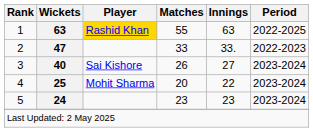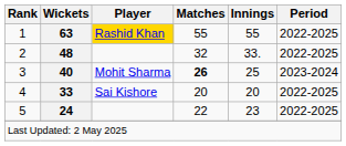 <table class="wikitable sortable">
 <tr>
 <th scope=col>Rank</th>
 <th scope=col>Wickets</th>
 <th scope=col>Player</th>
 <th scope=col>Matches</th>
 <th scope=col>Innings</th>
 <th scope=col>Period</th>
 </tr>
 <tr>
 <td align=center>1</td>
 <th scope=row style=text-align:center;>63</th>
 <td style="background: gold;"><a href='#'>Rashid Khan</a></td>
 <td align="center">55</td>
-<td align="center">63</td>
+<td align="center">55</td>
 <td>2022-2025</td>
 </tr>
 <tr>
 <td align=center>2</td>
-<th scope=row style=text-align:center;>47</th>
+<th scope=row style=text-align:center;>48</th>
 <td></td>
-<td align="center">33</td>
+<td align="center">32</td>
 <td align="center">33.</td>
-<td>2022-2023</td>
+<td>2022-2025</td>
 </tr>
 <tr>
 <td align=center>3</td>
 <th scope=row style=text-align:center;>40</th>
-<td><a href='#'>Sai Kishore</a></td>
-<td align="center">26</td>
-<td align="center">27</td>
+<td><a href='#'>Mohit Sharma</a></td>
+<td align="center"><strong>26</strong></td>
+<td align="center">25</td>
 <td>2023-2024</td>
 </tr>
 <tr>
 <td align=center>4</td>
-<th scope=row style=text-align:center;>25</th>
-<td><a href='#'>Mohit Sharma</a></td>
+<th scope=row style=text-align:center;>33</th>
+<td><a href='#'>Sai Kishore</a></td>
 <td align="center">20</td>
-<td align="center">22</td>
-<td>2023-2024</td>
+<td align="center">20</td>
+<td>2022-2025</td>
 </tr>
 <tr>
 <td align=center>5</td>
 <th scope=row style=text-align:center;>24</th>
 <td></td>
+<td align="center">22</td>
 <td align="center">23</td>
-<td align="center">23</td>
-<td>2023-2024</td>
+<td>2022-2025</td>
 </tr>
 <tr>
 </tr>
 <tr class=sortbottom>
 <td colspan=8><small>Last Updated: 2 May 2025</small></td>
 </tr>
 </table>
